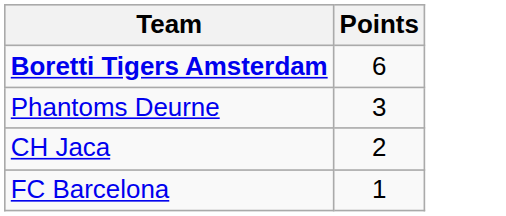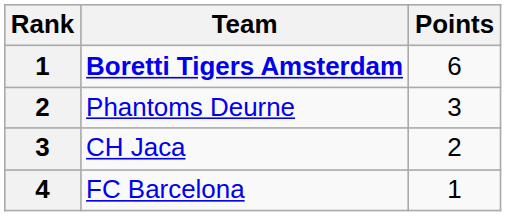 <table class="wikitable" style="text-align: center;">
 <tr>
+<th>Rank</th>
 <th>Team</th>
 <th>Points</th>
 </tr>
 <tr>
+<th>1</th>
 <td style="text-align: left;"> <strong><a href='#'>Boretti Tigers Amsterdam</a></strong></td>
 <td>6</td>
 </tr>
 <tr>
+<th>2</th>
 <td style="text-align: left;"> <a href='#'>Phantoms Deurne</a></td>
 <td>3</td>
 </tr>
 <tr>
+<th>3</th>
 <td style="text-align: left;"> <a href='#'>CH Jaca</a></td>
 <td>2</td>
 </tr>
 <tr>
+<th>4</th>
 <td style="text-align: left;"> <a href='#'>FC Barcelona</a></td>
 <td>1</td>
 </tr>
 </table>
